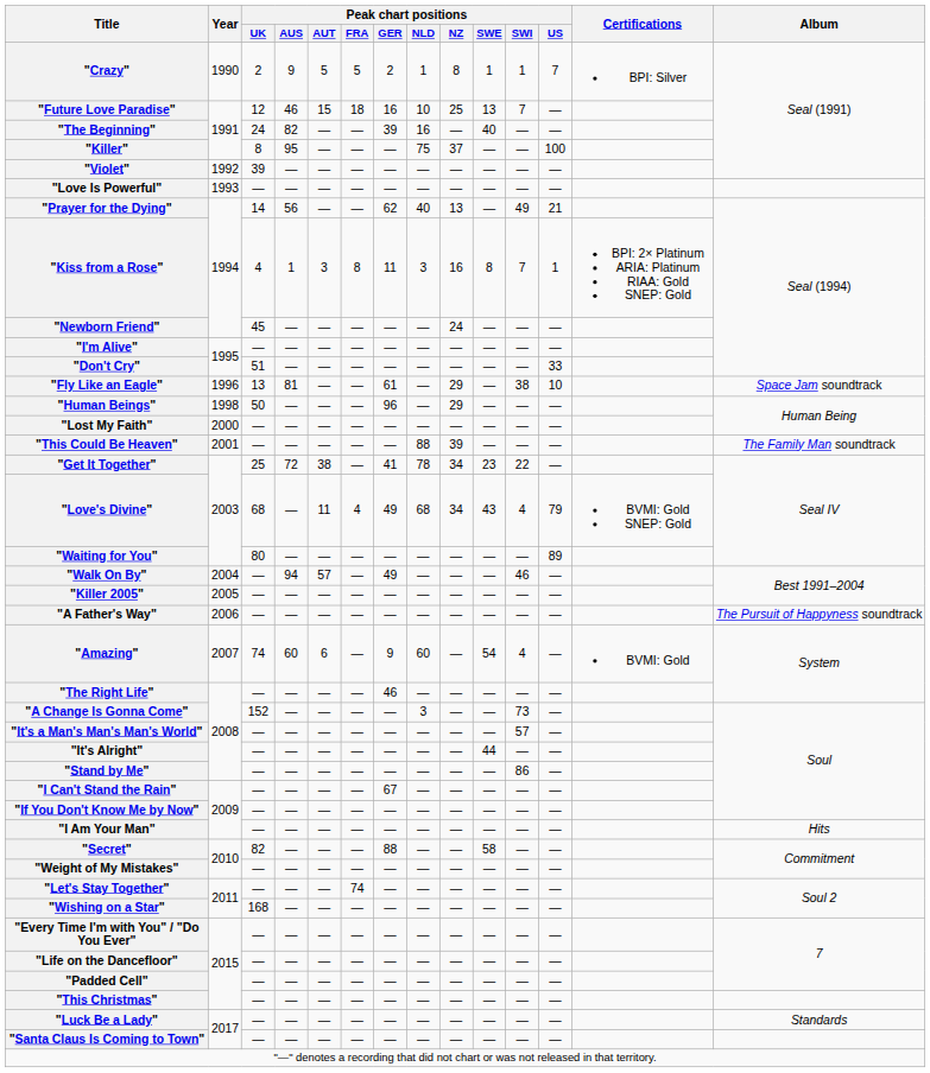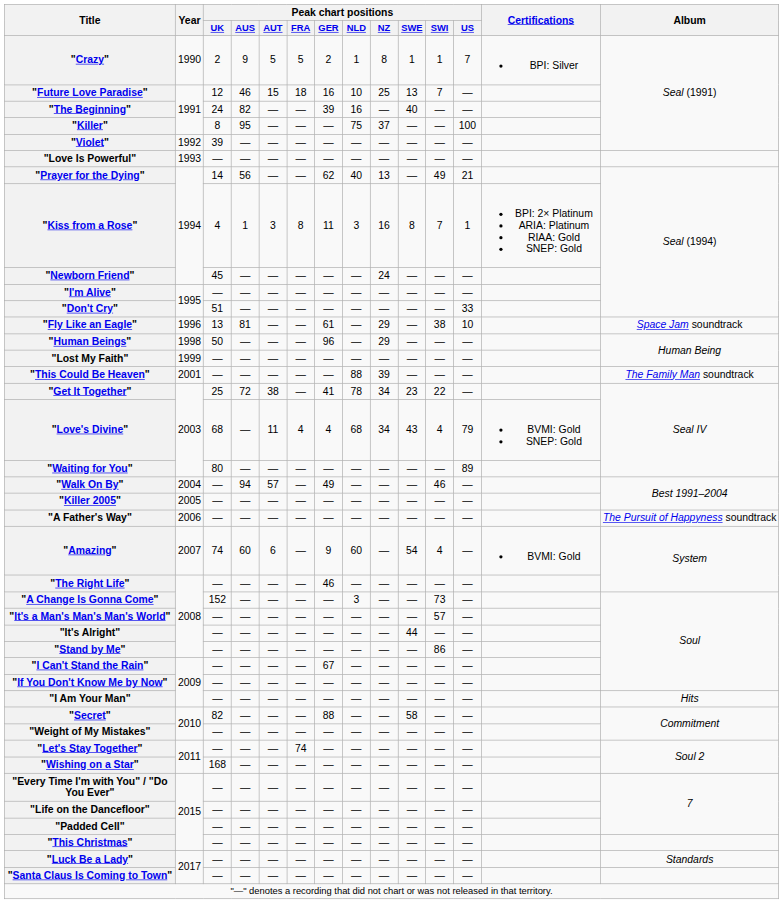 <table class="wikitable plainrowheaders" style="text-align:center;">
 <tr>
 <th scope="colw" rowspan="2" style="width:16em;">Title</th>
 <th scope="col" rowspan="2">Year</th>
 <th scope="col" colspan="10">Peak chart positions</th>
 <th scope="col" rowspan="2" style="width:11em;"><a href='#'>Certifications</a></th>
 <th scope="col" rowspan="2">Album</th>
 </tr>
 <tr>
 <th scope="col" style="width:2.5em;font-size:90%;"><a href='#'>UK</a><br></th>
 <th scope="col" style="width:2.5em;font-size:90%;"><a href='#'>AUS</a><br></th>
 <th scope="col" style="width:2.5em;font-size:90%;"><a href='#'>AUT</a><br></th>
 <th scope="col" style="width:2.5em;font-size:90%;"><a href='#'>FRA</a><br></th>
 <th scope="col" style="width:2.5em;font-size:90%;"><a href='#'>GER</a><br></th>
 <th scope="col" style="width:2.5em;font-size:90%;"><a href='#'>NLD</a><br></th>
 <th scope="col" style="width:2.5em;font-size:90%;"><a href='#'>NZ</a><br></th>
 <th scope="col" style="width:2.5em;font-size:90%;"><a href='#'>SWE</a><br></th>
 <th scope="col" style="width:2.5em;font-size:90%;"><a href='#'>SWI</a><br></th>
 <th scope="col" style="width:2.5em;font-size:90%;"><a href='#'>US</a><br></th>
 </tr>
 <tr>
 <th scope="row">"<a href='#'>Crazy</a>"</th>
 <td>1990</td>
 <td>2</td>
 <td>9</td>
 <td>5</td>
 <td>5</td>
 <td>2</td>
 <td>1</td>
 <td>8</td>
 <td>1</td>
 <td>1</td>
 <td>7</td>
 <td><br><ul><li>BPI: Silver</li></ul></td>
 <td rowspan="5"><em>Seal</em> (1991)</td>
 </tr>
 <tr>
 <th scope="row">"<a href='#'>Future Love Paradise</a>"</th>
 <td rowspan="3">1991</td>
 <td>12</td>
 <td>46</td>
 <td>15</td>
 <td>18</td>
 <td>16</td>
 <td>10</td>
 <td>25</td>
 <td>13</td>
 <td>7</td>
 <td>—</td>
 <td></td>
 </tr>
 <tr>
 <th scope="row">"<a href='#'>The Beginning</a>"</th>
 <td>24</td>
 <td>82</td>
 <td>—</td>
 <td>—</td>
 <td>39</td>
 <td>16</td>
 <td>—</td>
 <td>40</td>
 <td>—</td>
 <td>—</td>
 <td></td>
 </tr>
 <tr>
 <th scope="row">"<a href='#'>Killer</a>"</th>
 <td>8</td>
 <td>95</td>
 <td>—</td>
 <td>—</td>
 <td>—</td>
 <td>75</td>
 <td>37</td>
 <td>—</td>
 <td>—</td>
 <td>100</td>
 <td></td>
 </tr>
 <tr>
 <th scope="row">"<a href='#'>Violet</a>"</th>
 <td>1992</td>
 <td>39</td>
 <td>—</td>
 <td>—</td>
 <td>—</td>
 <td>—</td>
 <td>—</td>
 <td>—</td>
 <td>—</td>
 <td>—</td>
 <td>—</td>
 <td></td>
 </tr>
 <tr>
 <th scope="row">"Love Is Powerful"</th>
 <td>1993</td>
 <td>—</td>
 <td>—</td>
 <td>—</td>
 <td>—</td>
 <td>—</td>
 <td>—</td>
 <td>—</td>
 <td>—</td>
 <td>—</td>
 <td>—</td>
 <td></td>
 <td></td>
 </tr>
 <tr>
 <th scope="row">"<a href='#'>Prayer for the Dying</a>"</th>
 <td rowspan="3">1994</td>
 <td>14</td>
 <td>56</td>
 <td>—</td>
 <td>—</td>
 <td>62</td>
 <td>40</td>
 <td>13</td>
 <td>—</td>
 <td>49</td>
 <td>21</td>
 <td></td>
 <td rowspan="5"><em>Seal</em> (1994)</td>
 </tr>
 <tr>
 <th scope="row">"<a href='#'>Kiss from a Rose</a>"</th>
 <td>4</td>
 <td>1</td>
 <td>3</td>
 <td>8</td>
 <td>11</td>
 <td>3</td>
 <td>16</td>
 <td>8</td>
 <td>7</td>
 <td>1</td>
 <td><br><ul><li>BPI: 2× Platinum</li><li>ARIA: Platinum</li><li>RIAA: Gold</li><li>SNEP: Gold</li></ul></td>
 </tr>
 <tr>
 <th scope="row">"<a href='#'>Newborn Friend</a>"</th>
 <td>45</td>
 <td>—</td>
 <td>—</td>
 <td>—</td>
 <td>—</td>
 <td>—</td>
 <td>24</td>
 <td>—</td>
 <td>—</td>
 <td>—</td>
 <td></td>
 </tr>
 <tr>
 <th scope="row">"<a href='#'>I'm Alive</a>"</th>
 <td rowspan="2">1995</td>
 <td>—</td>
 <td>—</td>
 <td>—</td>
 <td>—</td>
 <td>—</td>
 <td>—</td>
 <td>—</td>
 <td>—</td>
 <td>—</td>
 <td>—</td>
 <td></td>
 </tr>
 <tr>
 <th scope="row">"<a href='#'>Don't Cry</a>"</th>
 <td>51</td>
 <td>—</td>
 <td>—</td>
 <td>—</td>
 <td>—</td>
 <td>—</td>
 <td>—</td>
 <td>—</td>
 <td>—</td>
 <td>33</td>
 <td></td>
 </tr>
 <tr>
 <th scope="row">"<a href='#'>Fly Like an Eagle</a>"</th>
 <td>1996</td>
 <td>13</td>
 <td>81</td>
 <td>—</td>
 <td>—</td>
 <td>61</td>
 <td>—</td>
 <td>29</td>
 <td>—</td>
 <td>38</td>
 <td>10</td>
 <td></td>
 <td><em><a href='#'>Space Jam</a></em> soundtrack</td>
 </tr>
 <tr>
 <th scope="row">"<a href='#'>Human Beings</a>"</th>
 <td>1998</td>
 <td>50</td>
 <td>—</td>
 <td>—</td>
 <td>—</td>
 <td>96</td>
 <td>—</td>
 <td>29</td>
 <td>—</td>
 <td>—</td>
 <td>—</td>
 <td></td>
 <td rowspan="2"><em>Human Being</em></td>
 </tr>
 <tr>
 <th scope="row">"Lost My Faith"</th>
-<td>2000</td>
+<td>1999</td>
 <td>—</td>
 <td>—</td>
 <td>—</td>
 <td>—</td>
 <td>—</td>
 <td>—</td>
 <td>—</td>
 <td>—</td>
 <td>—</td>
 <td>—</td>
 <td></td>
 </tr>
 <tr>
 <th scope="row">"<a href='#'>This Could Be Heaven</a>"</th>
 <td>2001</td>
 <td>—</td>
 <td>—</td>
 <td>—</td>
 <td>—</td>
 <td>—</td>
 <td>88</td>
 <td>39</td>
 <td>—</td>
 <td>—</td>
 <td>—</td>
 <td></td>
 <td><em><a href='#'>The Family Man</a></em> soundtrack</td>
 </tr>
 <tr>
 <th scope="row">"<a href='#'>Get It Together</a>"</th>
 <td rowspan="3">2003</td>
 <td>25</td>
 <td>72</td>
 <td>38</td>
 <td>—</td>
 <td>41</td>
 <td>78</td>
 <td>34</td>
 <td>23</td>
 <td>22</td>
 <td>—</td>
 <td></td>
 <td rowspan="3"><em>Seal IV</em></td>
 </tr>
 <tr>
 <th scope="row">"<a href='#'>Love's Divine</a>"</th>
 <td>68</td>
 <td>—</td>
 <td>11</td>
 <td>4</td>
-<td>49</td>
+<td>4</td>
 <td>68</td>
 <td>34</td>
 <td>43</td>
 <td>4</td>
 <td>79</td>
 <td><br><ul><li>BVMI: Gold</li><li>SNEP: Gold</li></ul></td>
 </tr>
 <tr>
 <th scope="row">"<a href='#'>Waiting for You</a>"</th>
 <td>80</td>
 <td>—</td>
 <td>—</td>
 <td>—</td>
 <td>—</td>
 <td>—</td>
 <td>—</td>
 <td>—</td>
 <td>—</td>
 <td>89</td>
 <td></td>
 </tr>
 <tr>
 <th scope="row">"<a href='#'>Walk On By</a>"</th>
 <td>2004</td>
 <td>—</td>
 <td>94</td>
 <td>57</td>
 <td>—</td>
 <td>49</td>
 <td>—</td>
 <td>—</td>
 <td>—</td>
 <td>46</td>
 <td>—</td>
 <td></td>
 <td rowspan="2"><em>Best 1991–2004</em></td>
 </tr>
 <tr>
 <th scope="row">"<a href='#'>Killer 2005</a>"</th>
 <td>2005</td>
 <td>—</td>
 <td>—</td>
 <td>—</td>
 <td>—</td>
 <td>—</td>
 <td>—</td>
 <td>—</td>
 <td>—</td>
 <td>—</td>
 <td>—</td>
 <td></td>
 </tr>
 <tr>
 <th scope="row">"A Father's Way"</th>
 <td>2006</td>
 <td>—</td>
 <td>—</td>
 <td>—</td>
 <td>—</td>
 <td>—</td>
 <td>—</td>
 <td>—</td>
 <td>—</td>
 <td>—</td>
 <td>—</td>
 <td></td>
 <td><em><a href='#'>The Pursuit of Happyness</a></em> soundtrack</td>
 </tr>
 <tr>
 <th scope="row">"<a href='#'>Amazing</a>"</th>
 <td>2007</td>
 <td>74</td>
 <td>60</td>
 <td>6</td>
 <td>—</td>
 <td>9</td>
 <td>60</td>
 <td>—</td>
 <td>54</td>
 <td>4</td>
 <td>—</td>
 <td><br><ul><li>BVMI: Gold</li></ul></td>
 <td rowspan="2"><em>System</em></td>
 </tr>
 <tr>
 <th scope="row">"<a href='#'>The Right Life</a>"</th>
 <td rowspan="5">2008</td>
 <td>—</td>
 <td>—</td>
 <td>—</td>
 <td>—</td>
 <td>46</td>
 <td>—</td>
 <td>—</td>
 <td>—</td>
 <td>—</td>
 <td>—</td>
 <td></td>
 </tr>
 <tr>
 <th scope="row">"<a href='#'>A Change Is Gonna Come</a>"</th>
 <td>152</td>
 <td>—</td>
 <td>—</td>
 <td>—</td>
 <td>—</td>
 <td>3</td>
 <td>—</td>
 <td>—</td>
 <td>73</td>
 <td>—</td>
 <td></td>
 <td rowspan="6"><em>Soul</em></td>
 </tr>
 <tr>
 <th scope="row">"<a href='#'>It's a Man's Man's Man's World</a>"</th>
 <td>—</td>
 <td>—</td>
 <td>—</td>
 <td>—</td>
 <td>—</td>
 <td>—</td>
 <td>—</td>
 <td>—</td>
 <td>57</td>
 <td>—</td>
 <td></td>
 </tr>
 <tr>
 <th scope="row">"It's Alright"</th>
 <td>—</td>
 <td>—</td>
 <td>—</td>
 <td>—</td>
 <td>—</td>
 <td>—</td>
 <td>—</td>
 <td>44</td>
 <td>—</td>
 <td>—</td>
 <td></td>
 </tr>
 <tr>
 <th scope="row">"<a href='#'>Stand by Me</a>"</th>
 <td>—</td>
 <td>—</td>
 <td>—</td>
 <td>—</td>
 <td>—</td>
 <td>—</td>
 <td>—</td>
 <td>—</td>
 <td>86</td>
 <td>—</td>
 <td></td>
 </tr>
 <tr>
 <th scope="row">"<a href='#'>I Can't Stand the Rain</a>"</th>
 <td rowspan="3">2009</td>
 <td>—</td>
 <td>—</td>
 <td>—</td>
 <td>—</td>
 <td>67</td>
 <td>—</td>
 <td>—</td>
 <td>—</td>
 <td>—</td>
 <td>—</td>
 <td></td>
 </tr>
 <tr>
 <th scope="row">"<a href='#'>If You Don't Know Me by Now</a>"</th>
 <td>—</td>
 <td>—</td>
 <td>—</td>
 <td>—</td>
 <td>—</td>
 <td>—</td>
 <td>—</td>
 <td>—</td>
 <td>—</td>
 <td>—</td>
 <td></td>
 </tr>
 <tr>
 <th scope="row">"I Am Your Man"</th>
 <td>—</td>
 <td>—</td>
 <td>—</td>
 <td>—</td>
 <td>—</td>
 <td>—</td>
 <td>—</td>
 <td>—</td>
 <td>—</td>
 <td>—</td>
 <td></td>
 <td><em>Hits</em></td>
 </tr>
 <tr>
 <th scope="row">"<a href='#'>Secret</a>"</th>
 <td rowspan="2">2010</td>
 <td>82</td>
 <td>—</td>
 <td>—</td>
 <td>—</td>
 <td>88</td>
 <td>—</td>
 <td>—</td>
 <td>58</td>
 <td>—</td>
 <td>—</td>
 <td></td>
 <td rowspan="2"><em>Commitment</em></td>
 </tr>
 <tr>
 <th scope="row">"Weight of My Mistakes"</th>
 <td>—</td>
 <td>—</td>
 <td>—</td>
 <td>—</td>
 <td>—</td>
 <td>—</td>
 <td>—</td>
 <td>—</td>
 <td>—</td>
 <td>—</td>
 <td></td>
 </tr>
 <tr>
 <th scope="row">"<a href='#'>Let's Stay Together</a>"</th>
 <td rowspan="2">2011</td>
 <td>—</td>
 <td>—</td>
 <td>—</td>
 <td>74</td>
 <td>—</td>
 <td>—</td>
 <td>—</td>
 <td>—</td>
 <td>—</td>
 <td>—</td>
 <td></td>
 <td rowspan="2"><em>Soul 2</em></td>
 </tr>
 <tr>
 <th scope="row">"<a href='#'>Wishing on a Star</a>"</th>
 <td>168</td>
 <td>—</td>
 <td>—</td>
 <td>—</td>
 <td>—</td>
 <td>—</td>
 <td>—</td>
 <td>—</td>
 <td>—</td>
 <td>—</td>
 <td></td>
 </tr>
 <tr>
 <th scope="row">"Every Time I'm with You" / "Do You Ever"</th>
 <td rowspan="4">2015</td>
 <td>—</td>
 <td>—</td>
 <td>—</td>
 <td>—</td>
 <td>—</td>
 <td>—</td>
 <td>—</td>
 <td>—</td>
 <td>—</td>
 <td>—</td>
 <td></td>
 <td rowspan="3"><em>7</em></td>
 </tr>
 <tr>
 <th scope="row">"Life on the Dancefloor"</th>
 <td>—</td>
 <td>—</td>
 <td>—</td>
 <td>—</td>
 <td>—</td>
 <td>—</td>
 <td>—</td>
 <td>—</td>
 <td>—</td>
 <td>—</td>
 <td></td>
 </tr>
 <tr>
 <th scope="row">"Padded Cell"</th>
 <td>—</td>
 <td>—</td>
 <td>—</td>
 <td>—</td>
 <td>—</td>
 <td>—</td>
 <td>—</td>
 <td>—</td>
 <td>—</td>
 <td>—</td>
 <td></td>
 </tr>
 <tr>
 <th scope="row">"<a href='#'>This Christmas</a>"</th>
 <td>—</td>
 <td>—</td>
 <td>—</td>
 <td>—</td>
 <td>—</td>
 <td>—</td>
 <td>—</td>
 <td>—</td>
 <td>—</td>
 <td>—</td>
 <td></td>
 <td></td>
 </tr>
 <tr>
 <th scope="row">"<a href='#'>Luck Be a Lady</a>"</th>
 <td rowspan="2">2017</td>
 <td>—</td>
 <td>—</td>
 <td>—</td>
 <td>—</td>
 <td>—</td>
 <td>—</td>
 <td>—</td>
 <td>—</td>
 <td>—</td>
 <td>—</td>
 <td></td>
 <td><em>Standards</em></td>
 </tr>
 <tr>
 <th scope="row">"<a href='#'>Santa Claus Is Coming to Town</a>"<br></th>
 <td>—</td>
 <td>—</td>
 <td>—</td>
 <td>—</td>
 <td>—</td>
 <td>—</td>
 <td>—</td>
 <td>—</td>
 <td>—</td>
 <td>—</td>
 <td></td>
 <td></td>
 </tr>
 <tr>
 <td colspan="15" style="font-size:90%">"—" denotes a recording that did not chart or was not released in that territory.</td>
 </tr>
 </table>
